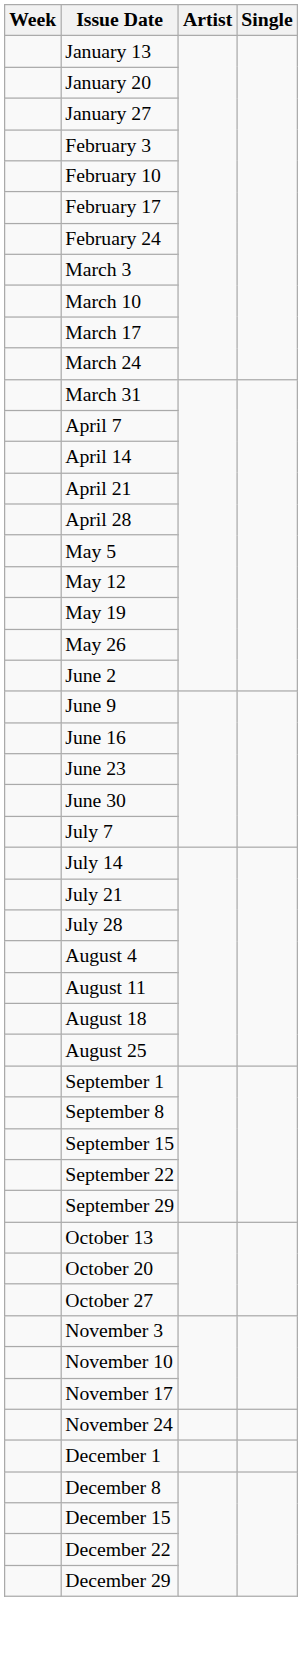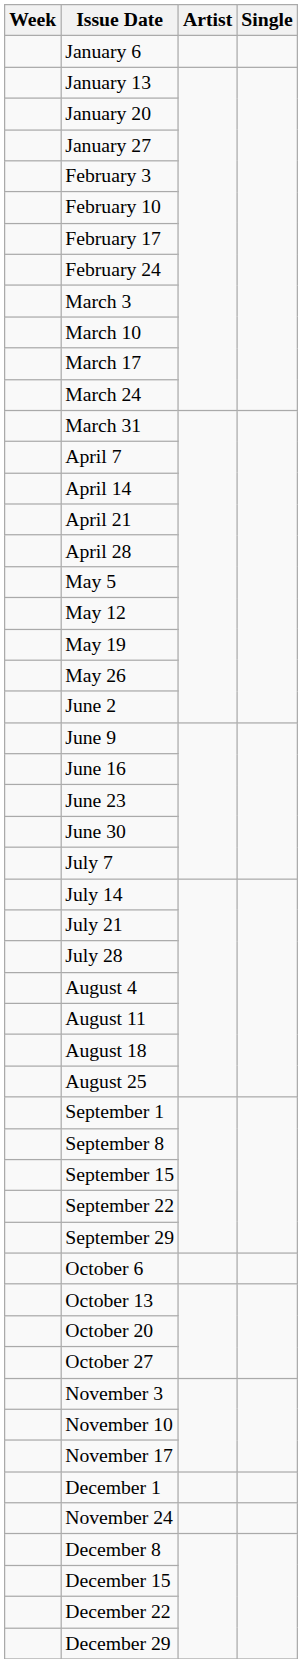 <table class="wikitable">
 <tr>
 <th>Week</th>
 <th>Issue Date</th>
 <th>Artist</th>
 <th>Single</th>
+</tr>
+<tr>
+<td></td>
+<td>January 6</td>
+<td></td>
+<td></td>
 </tr>
 <tr>
 <td></td>
 <td>January 13</td>
 <td rowspan="11"></td>
 <td rowspan="11"></td>
 </tr>
 <tr>
 <td></td>
 <td>January 20</td>
 </tr>
 <tr>
 <td></td>
 <td>January 27</td>
 </tr>
 <tr>
 <td></td>
 <td>February 3</td>
 </tr>
 <tr>
 <td></td>
 <td>February 10</td>
 </tr>
 <tr>
 <td></td>
 <td>February 17</td>
 </tr>
 <tr>
 <td></td>
 <td>February 24</td>
 </tr>
 <tr>
 <td></td>
 <td>March 3</td>
 </tr>
 <tr>
 <td></td>
 <td>March 10</td>
 </tr>
 <tr>
 <td></td>
 <td>March 17</td>
 </tr>
 <tr>
 <td></td>
 <td>March 24</td>
 </tr>
 <tr>
 <td></td>
 <td>March 31</td>
 <td rowspan="10"></td>
 <td rowspan="10"></td>
 </tr>
 <tr>
 <td></td>
 <td>April 7</td>
 </tr>
 <tr>
 <td></td>
 <td>April 14</td>
 </tr>
 <tr>
 <td></td>
 <td>April 21</td>
 </tr>
 <tr>
 <td></td>
 <td>April 28</td>
 </tr>
 <tr>
 <td></td>
 <td>May 5</td>
 </tr>
 <tr>
 <td></td>
 <td>May 12</td>
 </tr>
 <tr>
 <td></td>
 <td>May 19</td>
 </tr>
 <tr>
 <td></td>
 <td>May 26</td>
 </tr>
 <tr>
 <td></td>
 <td>June 2</td>
 </tr>
 <tr>
 <td></td>
 <td>June 9</td>
 <td rowspan="5"></td>
 <td rowspan="5"></td>
 </tr>
 <tr>
 <td></td>
 <td>June 16</td>
 </tr>
 <tr>
 <td></td>
 <td>June 23</td>
 </tr>
 <tr>
 <td></td>
 <td>June 30</td>
 </tr>
 <tr>
 <td></td>
 <td>July 7</td>
 </tr>
 <tr>
 <td></td>
 <td>July 14</td>
 <td rowspan="7"></td>
 <td rowspan="7"></td>
 </tr>
 <tr>
 <td></td>
 <td>July 21</td>
 </tr>
 <tr>
 <td></td>
 <td>July 28</td>
 </tr>
 <tr>
 <td></td>
 <td>August 4</td>
 </tr>
 <tr>
 <td></td>
 <td>August 11</td>
 </tr>
 <tr>
 <td></td>
 <td>August 18</td>
 </tr>
 <tr>
 <td></td>
 <td>August 25</td>
 </tr>
 <tr>
 <td></td>
 <td>September 1</td>
 <td rowspan="5"></td>
 <td rowspan="5"></td>
 </tr>
 <tr>
 <td></td>
 <td>September 8</td>
 </tr>
 <tr>
 <td></td>
 <td>September 15</td>
 </tr>
 <tr>
 <td></td>
 <td>September 22</td>
 </tr>
 <tr>
 <td></td>
 <td>September 29</td>
 </tr>
 <tr>
 <td></td>
+<td>October 6</td>
+<td></td>
+<td></td>
+</tr>
+<tr>
+<td></td>
 <td>October 13</td>
 <td rowspan="3"></td>
 <td rowspan="3"></td>
 </tr>
 <tr>
 <td></td>
 <td>October 20</td>
 </tr>
 <tr>
 <td></td>
 <td>October 27</td>
 </tr>
 <tr>
 <td></td>
 <td>November 3</td>
 <td rowspan="3"></td>
 <td rowspan="3"></td>
 </tr>
 <tr>
 <td></td>
 <td>November 10</td>
 </tr>
 <tr>
 <td></td>
 <td>November 17</td>
 </tr>
 <tr>
 <td></td>
-<td>November 24</td>
+<td>December 1</td>
 <td></td>
 <td></td>
 </tr>
 <tr>
 <td></td>
-<td>December 1</td>
+<td>November 24</td>
 <td></td>
 <td></td>
 </tr>
 <tr>
 <td></td>
 <td>December 8</td>
 <td rowspan="4"></td>
 <td rowspan="4"></td>
 </tr>
 <tr>
 <td></td>
 <td>December 15</td>
 </tr>
 <tr>
 <td></td>
 <td>December 22</td>
 </tr>
 <tr>
 <td></td>
 <td>December 29</td>
 </tr>
 </table>
